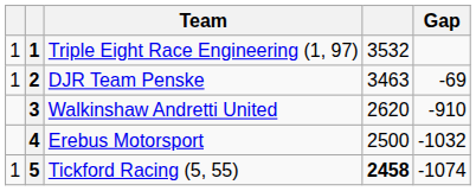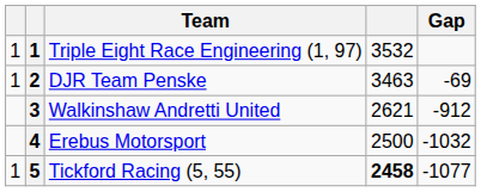 <table class="wikitable" style="font-size: 95%;">
 <tr>
 <th></th>
 <th></th>
 <th>Team</th>
 <th></th>
 <th>Gap</th>
 </tr>
 <tr>
 <td align="left"> 1</td>
 <th>1</th>
 <td><a href='#'>Triple Eight Race Engineering</a> (1, 97)</td>
 <td align="right">3532</td>
 <td align="right"></td>
 </tr>
 <tr>
 <td align="left"> 1</td>
 <th>2</th>
 <td><a href='#'>DJR Team Penske</a></td>
 <td align="right">3463</td>
 <td align="right">-69</td>
 </tr>
 <tr>
 <td align="left"></td>
 <th>3</th>
 <td><a href='#'>Walkinshaw Andretti United</a></td>
-<td align="right">2620</td>
-<td align="right">-910</td>
+<td align="right">2621</td>
+<td align="right">-912</td>
 </tr>
 <tr>
 <td align="left"></td>
 <th>4</th>
 <td><a href='#'>Erebus Motorsport</a></td>
 <td align="right">2500</td>
 <td align="right">-1032</td>
 </tr>
 <tr>
 <td align="left"> 1</td>
 <th>5</th>
 <td><a href='#'>Tickford Racing</a> (5, 55)</td>
 <td align="right"><strong>2458</strong></td>
-<td align="right">-1074</td>
+<td align="right">-1077</td>
 </tr>
 </table>
